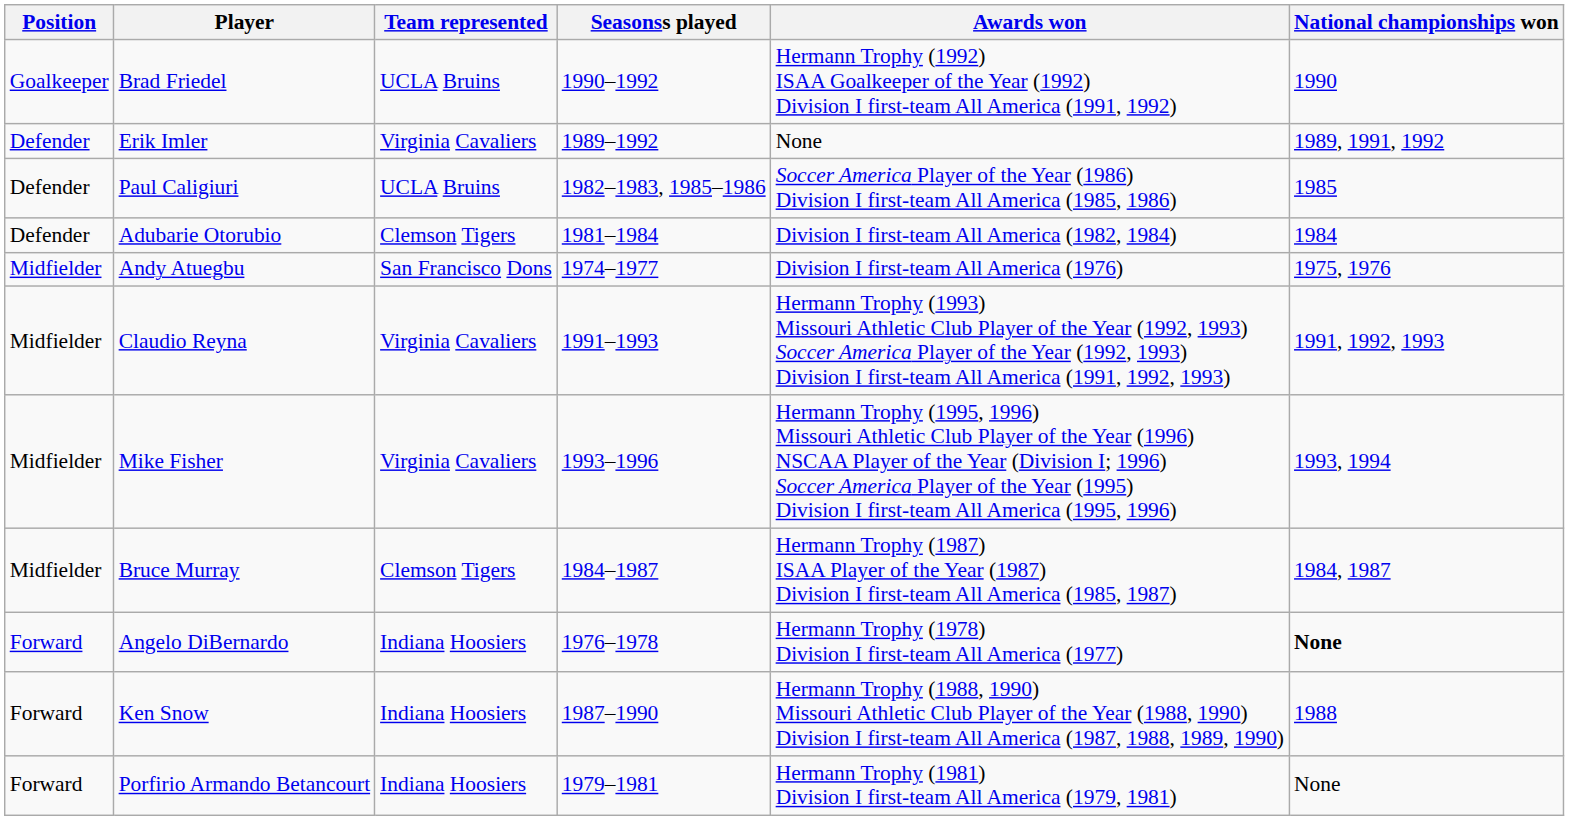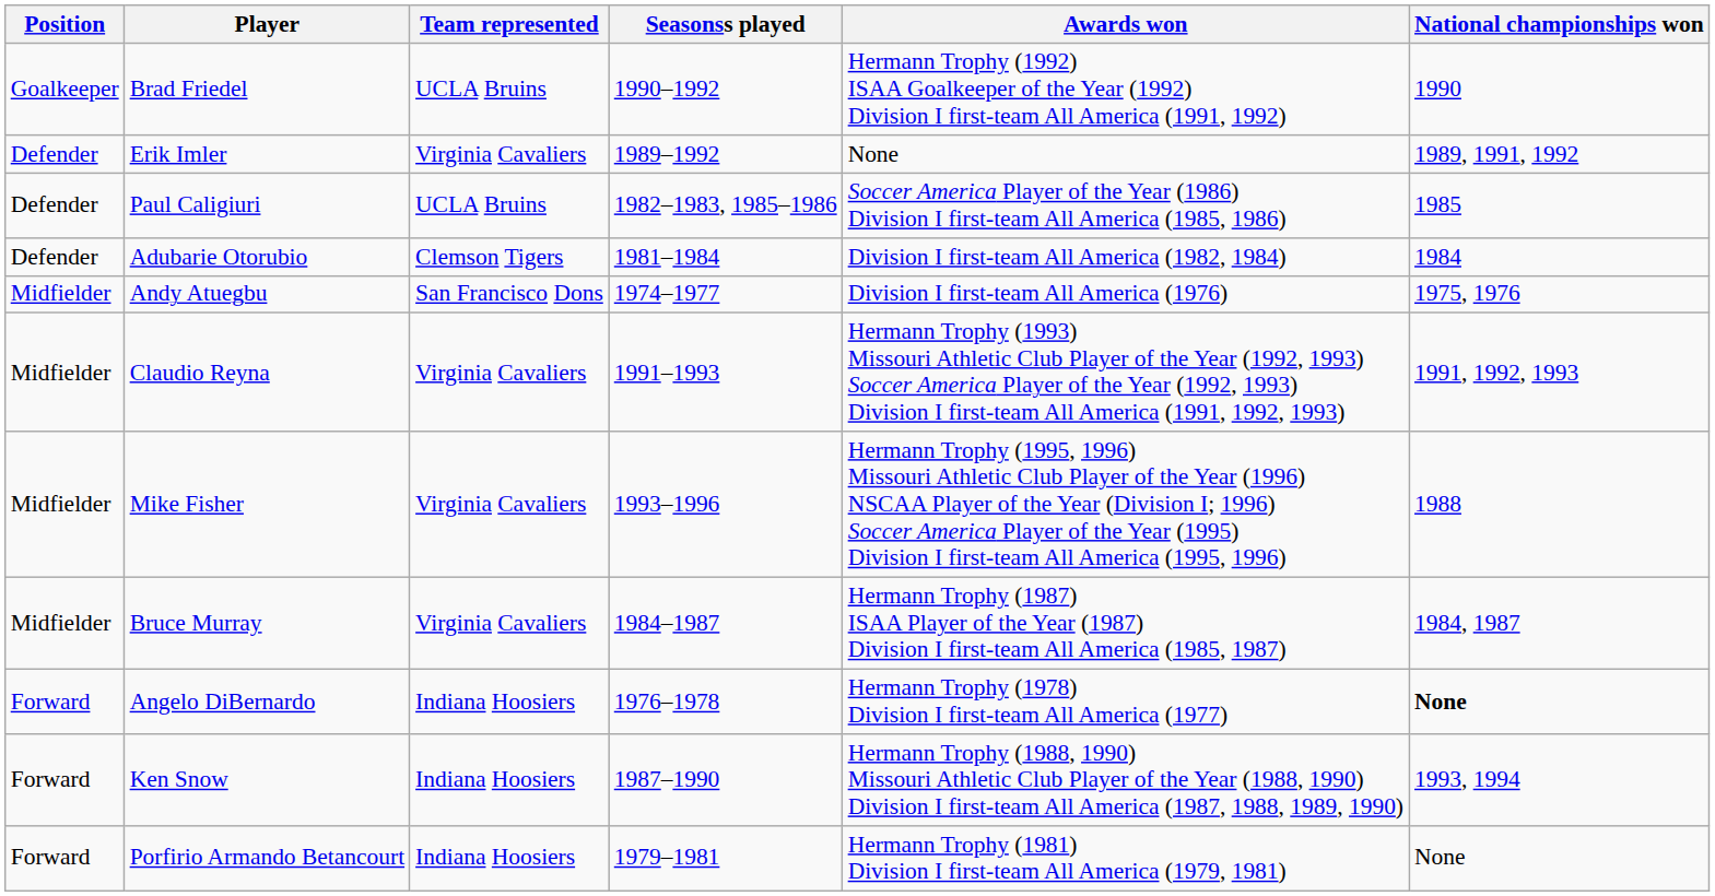 <table class="wikitable" style="font-size: 92.5%;">
 <tr style="white-space: nowrap;">
 <th><a href='#'>Position</a></th>
 <th>Player</th>
 <th><a href='#'>Team represented</a></th>
 <th><a href='#'>Seasons</a>s played</th>
 <th><a href='#'>Awards won</a></th>
 <th><a href='#'>National championships</a> won</th>
 </tr>
 <tr>
 <td><a href='#'>Goalkeeper</a></td>
 <td><a href='#'>Brad Friedel</a></td>
 <td><a href='#'>UCLA</a> <a href='#'>Bruins</a></td>
 <td><a href='#'>1990</a>–<a href='#'>1992</a></td>
 <td><a href='#'>Hermann Trophy</a> (<a href='#'>1992</a>)<br><a href='#'>ISAA Goalkeeper of the Year</a> (<a href='#'>1992</a>)<br><a href='#'>Division I first-team All America</a> (<a href='#'>1991</a>, <a href='#'>1992</a>)</td>
 <td><a href='#'>1990</a></td>
 </tr>
 <tr>
 <td><a href='#'>Defender</a></td>
 <td><a href='#'>Erik Imler</a></td>
 <td><a href='#'>Virginia</a> <a href='#'>Cavaliers</a></td>
 <td><a href='#'>1989</a>–<a href='#'>1992</a></td>
 <td>None</td>
 <td><a href='#'>1989</a>, <a href='#'>1991</a>, <a href='#'>1992</a></td>
 </tr>
 <tr>
 <td>Defender</td>
 <td><a href='#'>Paul Caligiuri</a></td>
 <td><a href='#'>UCLA</a> <a href='#'>Bruins</a></td>
 <td><a href='#'>1982</a>–<a href='#'>1983</a>, <a href='#'>1985</a>–<a href='#'>1986</a></td>
 <td><a href='#'><em>Soccer America</em> Player of the Year</a> (<a href='#'>1986</a>)<br><a href='#'>Division I first-team All America</a> (<a href='#'>1985</a>, <a href='#'>1986</a>)</td>
 <td><a href='#'>1985</a></td>
 </tr>
 <tr>
 <td>Defender</td>
 <td><a href='#'>Adubarie Otorubio</a></td>
 <td><a href='#'>Clemson</a> <a href='#'>Tigers</a></td>
 <td><a href='#'>1981</a>–<a href='#'>1984</a></td>
 <td><a href='#'>Division I first-team All America</a> (<a href='#'>1982</a>, <a href='#'>1984</a>)</td>
 <td><a href='#'>1984</a></td>
 </tr>
 <tr>
 <td><a href='#'>Midfielder</a></td>
 <td><a href='#'>Andy Atuegbu</a></td>
 <td><a href='#'>San Francisco</a> <a href='#'>Dons</a></td>
 <td><a href='#'>1974</a>–<a href='#'>1977</a></td>
 <td><a href='#'>Division I first-team All America</a> (<a href='#'>1976</a>)</td>
 <td><a href='#'>1975</a>, <a href='#'>1976</a></td>
 </tr>
 <tr>
 <td>Midfielder</td>
 <td><a href='#'>Claudio Reyna</a></td>
 <td><a href='#'>Virginia</a> <a href='#'>Cavaliers</a></td>
 <td><a href='#'>1991</a>–<a href='#'>1993</a></td>
 <td><a href='#'>Hermann Trophy</a> (<a href='#'>1993</a>)<br><a href='#'>Missouri Athletic Club Player of the Year</a> (<a href='#'>1992</a>, <a href='#'>1993</a>)<br><a href='#'><em>Soccer America</em> Player of the Year</a> (<a href='#'>1992</a>, <a href='#'>1993</a>)<br><a href='#'>Division I first-team All America</a> (<a href='#'>1991</a>, <a href='#'>1992</a>, <a href='#'>1993</a>)</td>
 <td><a href='#'>1991</a>, <a href='#'>1992</a>, <a href='#'>1993</a></td>
 </tr>
 <tr>
 <td>Midfielder</td>
 <td><a href='#'>Mike Fisher</a></td>
 <td><a href='#'>Virginia</a> <a href='#'>Cavaliers</a></td>
 <td><a href='#'>1993</a>–<a href='#'>1996</a></td>
 <td><a href='#'>Hermann Trophy</a> (<a href='#'>1995</a>, <a href='#'>1996</a>)<br><a href='#'>Missouri Athletic Club Player of the Year</a> (<a href='#'>1996</a>)<br><a href='#'>NSCAA Player of the Year</a> (<a href='#'>Division I</a>; <a href='#'>1996</a>)<br><a href='#'><em>Soccer America</em> Player of the Year</a> (<a href='#'>1995</a>)<br><a href='#'>Division I first-team All America</a> (<a href='#'>1995</a>, <a href='#'>1996</a>)</td>
-<td><a href='#'>1993</a>, <a href='#'>1994</a></td>
+<td><a href='#'>1988</a></td>
 </tr>
 <tr>
 <td>Midfielder</td>
 <td><a href='#'>Bruce Murray</a></td>
-<td><a href='#'>Clemson</a> <a href='#'>Tigers</a></td>
+<td><a href='#'>Virginia</a> <a href='#'>Cavaliers</a></td>
 <td><a href='#'>1984</a>–<a href='#'>1987</a></td>
 <td><a href='#'>Hermann Trophy</a> (<a href='#'>1987</a>)<br><a href='#'>ISAA Player of the Year</a> (<a href='#'>1987</a>)<br><a href='#'>Division I first-team All America</a> (<a href='#'>1985</a>, <a href='#'>1987</a>)</td>
 <td><a href='#'>1984</a>, <a href='#'>1987</a></td>
 </tr>
 <tr>
 <td><a href='#'>Forward</a></td>
 <td><a href='#'>Angelo DiBernardo</a></td>
 <td><a href='#'>Indiana</a> <a href='#'>Hoosiers</a></td>
 <td><a href='#'>1976</a>–<a href='#'>1978</a></td>
 <td><a href='#'>Hermann Trophy</a> (<a href='#'>1978</a>)<br><a href='#'>Division I first-team All America</a> (<a href='#'>1977</a>)</td>
 <td><strong>None</strong></td>
 </tr>
 <tr>
 <td>Forward</td>
 <td><a href='#'>Ken Snow</a></td>
 <td><a href='#'>Indiana</a> <a href='#'>Hoosiers</a></td>
 <td><a href='#'>1987</a>–<a href='#'>1990</a></td>
 <td><a href='#'>Hermann Trophy</a> (<a href='#'>1988</a>, <a href='#'>1990</a>)<br><a href='#'>Missouri Athletic Club Player of the Year</a> (<a href='#'>1988</a>, <a href='#'>1990</a>)<br><a href='#'>Division I first-team All America</a> (<a href='#'>1987</a>, <a href='#'>1988</a>, <a href='#'>1989</a>, <a href='#'>1990</a>)</td>
-<td><a href='#'>1988</a></td>
+<td><a href='#'>1993</a>, <a href='#'>1994</a></td>
 </tr>
 <tr>
 <td>Forward</td>
 <td><a href='#'>Porfirio Armando Betancourt</a></td>
 <td><a href='#'>Indiana</a> <a href='#'>Hoosiers</a></td>
 <td><a href='#'>1979</a>–<a href='#'>1981</a></td>
 <td><a href='#'>Hermann Trophy</a> (<a href='#'>1981</a>)<br><a href='#'>Division I first-team All America</a> (<a href='#'>1979</a>, <a href='#'>1981</a>)</td>
 <td>None</td>
 </tr>
 </table>
